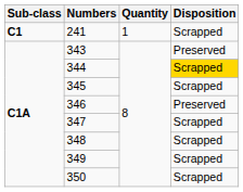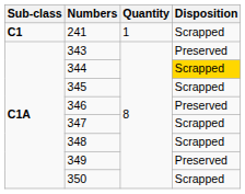 <table class="wikitable">
 <tr>
 <th>Sub-class</th>
 <th>Numbers</th>
 <th>Quantity</th>
 <th>Disposition</th>
 </tr>
 <tr>
 <td><strong>C1</strong></td>
 <td>241</td>
 <td>1</td>
 <td>Scrapped</td>
 </tr>
 <tr>
 <td rowspan="8"><strong>C1A</strong></td>
 <td>343</td>
 <td rowspan="8">8</td>
 <td>Preserved</td>
 </tr>
 <tr>
 <td>344</td>
 <td style="background: gold;">Scrapped</td>
 </tr>
 <tr>
 <td>345</td>
 <td>Scrapped</td>
 </tr>
 <tr>
 <td>346</td>
 <td>Preserved</td>
 </tr>
 <tr>
 <td>347</td>
 <td>Scrapped</td>
 </tr>
 <tr>
 <td>348</td>
 <td>Scrapped</td>
 </tr>
 <tr>
 <td>349</td>
-<td>Scrapped</td>
+<td>Preserved</td>
 </tr>
 <tr>
 <td>350</td>
 <td>Scrapped</td>
 </tr>
 </table>
